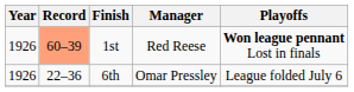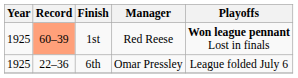 <table class="wikitable">
 <tr style="background: #F2F2F2;">
 <th>Year</th>
 <th>Record</th>
 <th>Finish</th>
 <th>Manager</th>
 <th>Playoffs</th>
 </tr>
 <tr align=center>
-<td>1926</td>
+<td>1925</td>
 <td style="background: lightsalmon;">60–39</td>
 <td>1st</td>
 <td>Red Reese</td>
 <td><strong>Won league pennant</strong><br>Lost in finals</td>
 </tr>
 <tr align=center>
-<td>1926</td>
+<td>1925</td>
 <td>22–36</td>
 <td>6th</td>
 <td>Omar Pressley</td>
 <td>League folded July 6</td>
 </tr>
 <tr align=center>
 </tr>
 </table>
